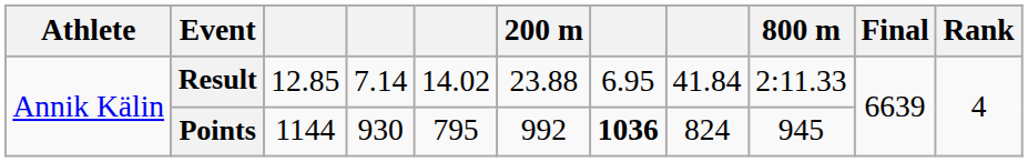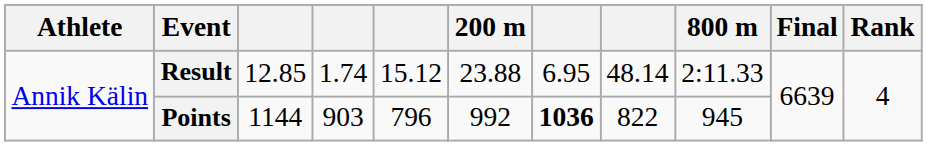 <table class="wikitable" style="text-align:center; font-size:90%">
 <tr>
 <th>Athlete</th>
 <th>Event</th>
 <th></th>
 <th></th>
 <th></th>
 <th>200 m</th>
 <th></th>
 <th></th>
 <th>800 m</th>
 <th>Final</th>
 <th>Rank</th>
 </tr>
 <tr>
 <td rowspan=2 align=left><a href='#'>Annik Kälin</a></td>
 <th style=font-size:95%>Result</th>
 <td>12.85</td>
-<td>7.14</td>
-<td>14.02</td>
+<td>1.74</td>
+<td>15.12</td>
 <td>23.88</td>
 <td>6.95</td>
-<td>41.84</td>
+<td>48.14</td>
 <td>2:11.33</td>
 <td rowspan="2">6639</td>
 <td rowspan="2">4</td>
 </tr>
 <tr>
 <th style=font-size:95%>Points</th>
 <td>1144</td>
-<td>930</td>
-<td>795</td>
+<td>903</td>
+<td>796</td>
 <td>992</td>
 <td><strong>1036</strong></td>
-<td>824</td>
+<td>822</td>
 <td>945</td>
 </tr>
 </table>
